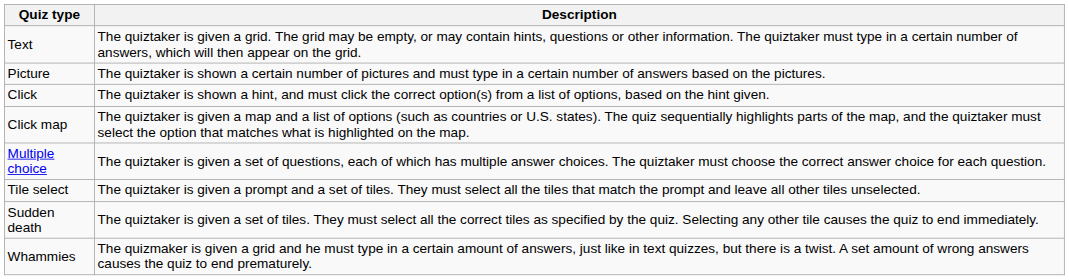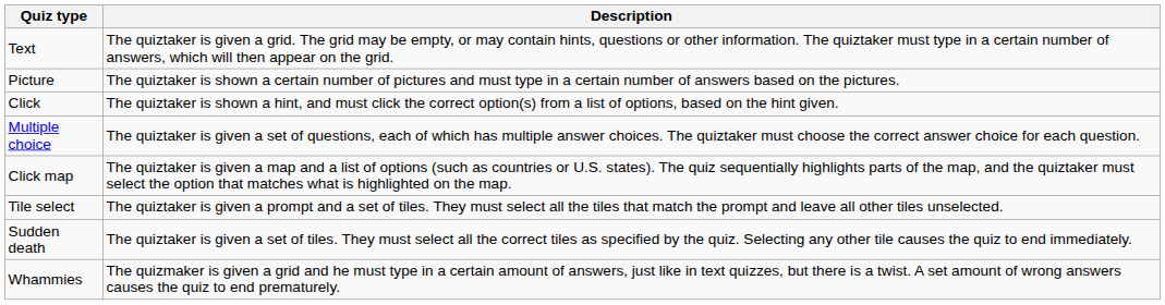 <table class="wikitable mw-collapsible mw-collapsed">
 <tr>
 <th>Quiz type</th>
 <th>Description</th>
 </tr>
 <tr>
 <td>Text</td>
 <td>The quiztaker is given a grid. The grid may be empty, or may contain hints, questions or other information. The quiztaker must type in a certain number of answers, which will then appear on the grid.</td>
 </tr>
 <tr>
 <td>Picture</td>
 <td>The quiztaker is shown a certain number of pictures and must type in a certain number of answers based on the pictures.</td>
 </tr>
 <tr>
 <td>Click</td>
 <td>The quiztaker is shown a hint, and must click the correct option(s) from a list of options, based on the hint given.</td>
 </tr>
 <tr>
+<td><a href='#'>Multiple choice</a></td>
+<td>The quiztaker is given a set of questions, each of which has multiple answer choices. The quiztaker must choose the correct answer choice for each question.</td>
+</tr>
+<tr>
 <td>Click map</td>
 <td>The quiztaker is given a map and a list of options (such as countries or U.S. states). The quiz sequentially highlights parts of the map, and the quiztaker must select the option that matches what is highlighted on the map.</td>
-</tr>
-<tr>
-<td><a href='#'>Multiple choice</a></td>
-<td>The quiztaker is given a set of questions, each of which has multiple answer choices. The quiztaker must choose the correct answer choice for each question.</td>
 </tr>
 <tr>
 <td>Tile select</td>
 <td>The quiztaker is given a prompt and a set of tiles. They must select all the tiles that match the prompt and leave all other tiles unselected.</td>
 </tr>
 <tr>
 <td>Sudden death</td>
 <td>The quiztaker is given a set of tiles. They must select all the correct tiles as specified by the quiz. Selecting any other tile causes the quiz to end immediately.</td>
 </tr>
 <tr>
 <td>Whammies</td>
 <td>The quizmaker is given a grid and he must type in a certain amount of answers, just like in text quizzes, but there is a twist. A set amount of wrong answers causes the quiz to end prematurely.</td>
 </tr>
 </table>
